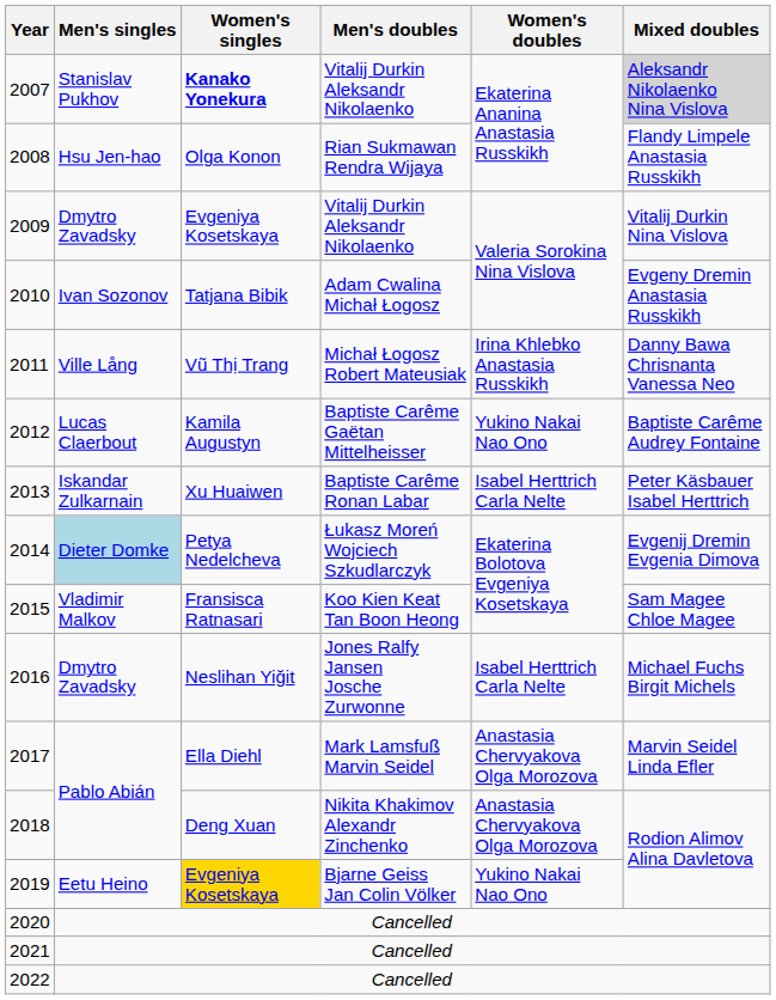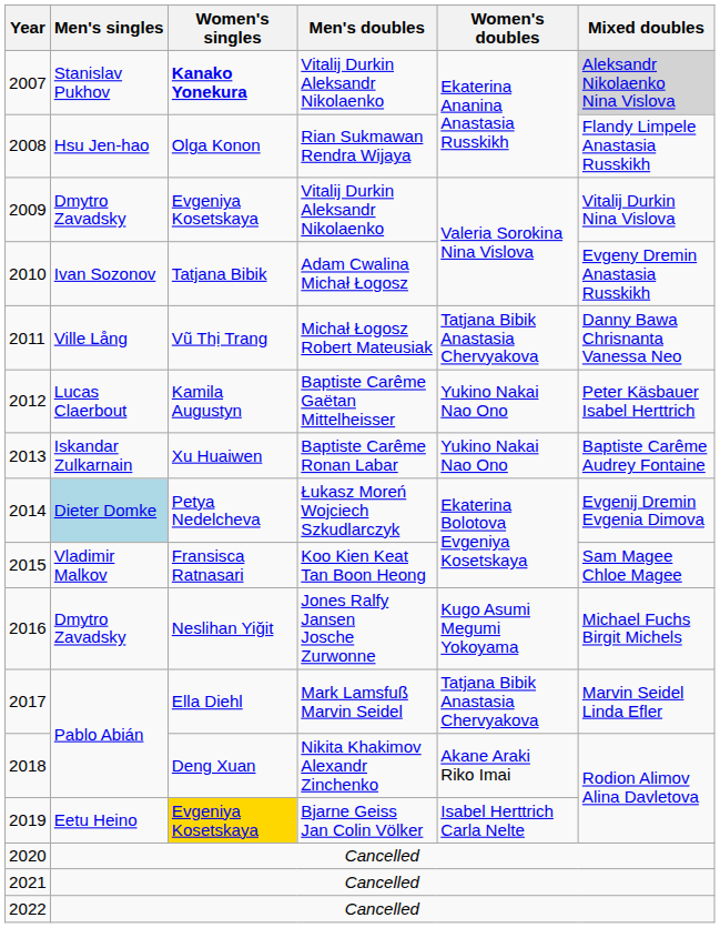 <table class=wikitable style="font-size:90%;">
 <tr>
 <th>Year</th>
 <th>Men's singles</th>
 <th>Women's singles</th>
 <th>Men's doubles</th>
 <th>Women's doubles</th>
 <th>Mixed doubles</th>
 </tr>
 <tr>
 <td>2007</td>
 <td> <a href='#'>Stanislav Pukhov</a></td>
 <td><strong> <a href='#'>Kanako Yonekura</a></strong></td>
 <td> <a href='#'>Vitalij Durkin</a> <br>  <a href='#'>Aleksandr Nikolaenko</a></td>
 <td rowspan=2> <a href='#'>Ekaterina Ananina</a> <br>   <a href='#'>Anastasia Russkikh</a></td>
 <td style="background: lightgrey;"> <a href='#'>Aleksandr Nikolaenko</a> <br>   <a href='#'>Nina Vislova</a></td>
 </tr>
 <tr>
 <td>2008</td>
 <td> <a href='#'>Hsu Jen-hao</a></td>
 <td> <a href='#'>Olga Konon</a></td>
 <td> <a href='#'>Rian Sukmawan</a> <br>  <a href='#'>Rendra Wijaya</a></td>
 <td> <a href='#'>Flandy Limpele</a> <br>   <a href='#'>Anastasia Russkikh</a></td>
 </tr>
 <tr>
 <td>2009</td>
 <td> <a href='#'>Dmytro Zavadsky</a></td>
 <td> <a href='#'>Evgeniya Kosetskaya</a></td>
 <td> <a href='#'>Vitalij Durkin</a> <br>  <a href='#'>Aleksandr Nikolaenko</a></td>
 <td rowspan=2> <a href='#'>Valeria Sorokina</a> <br>  <a href='#'>Nina Vislova</a></td>
 <td> <a href='#'>Vitalij Durkin</a> <br>   <a href='#'>Nina Vislova</a></td>
 </tr>
 <tr>
 <td>2010</td>
 <td> <a href='#'>Ivan Sozonov</a></td>
 <td> <a href='#'>Tatjana Bibik</a></td>
 <td> <a href='#'>Adam Cwalina</a> <br>  <a href='#'>Michał Łogosz</a></td>
 <td> <a href='#'>Evgeny Dremin</a> <br>   <a href='#'>Anastasia Russkikh</a></td>
 </tr>
 <tr>
 <td>2011</td>
 <td> <a href='#'>Ville Lång</a></td>
 <td> <a href='#'>Vũ Thị Trang</a></td>
 <td> <a href='#'>Michał Łogosz</a> <br>  <a href='#'>Robert Mateusiak</a></td>
-<td> <a href='#'>Irina Khlebko</a> <br>  <a href='#'>Anastasia Russkikh</a></td>
+<td> <a href='#'>Tatjana Bibik</a><br> <a href='#'>Anastasia Chervyakova</a></td>
 <td> <a href='#'>Danny Bawa Chrisnanta</a> <br>   <a href='#'>Vanessa Neo</a></td>
 </tr>
 <tr>
 <td>2012</td>
 <td> <a href='#'>Lucas Claerbout</a></td>
 <td> <a href='#'>Kamila Augustyn</a></td>
 <td> <a href='#'>Baptiste Carême</a><br> <a href='#'>Gaëtan Mittelheisser</a></td>
 <td> <a href='#'>Yukino Nakai</a><br> <a href='#'>Nao Ono</a></td>
-<td> <a href='#'>Baptiste Carême</a><br> <a href='#'>Audrey Fontaine</a></td>
+<td> <a href='#'>Peter Käsbauer</a><br> <a href='#'>Isabel Herttrich</a></td>
 </tr>
 <tr>
 <td>2013</td>
 <td> <a href='#'>Iskandar Zulkarnain</a></td>
 <td> <a href='#'>Xu Huaiwen</a></td>
 <td> <a href='#'>Baptiste Carême</a><br> <a href='#'>Ronan Labar</a></td>
-<td> <a href='#'>Isabel Herttrich</a><br> <a href='#'>Carla Nelte</a></td>
-<td> <a href='#'>Peter Käsbauer</a><br> <a href='#'>Isabel Herttrich</a></td>
+<td> <a href='#'>Yukino Nakai</a><br> <a href='#'>Nao Ono</a></td>
+<td> <a href='#'>Baptiste Carême</a><br> <a href='#'>Audrey Fontaine</a></td>
 </tr>
 <tr>
 <td>2014</td>
 <td style="background: lightblue;"> <a href='#'>Dieter Domke</a></td>
 <td> <a href='#'>Petya Nedelcheva</a></td>
 <td> <a href='#'>Łukasz Moreń</a><br> <a href='#'>Wojciech Szkudlarczyk</a></td>
 <td rowspan=2> <a href='#'>Ekaterina Bolotova</a><br> <a href='#'>Evgeniya Kosetskaya</a></td>
 <td> <a href='#'>Evgenij Dremin</a><br> <a href='#'>Evgenia Dimova</a></td>
 </tr>
 <tr>
 <td>2015</td>
 <td> <a href='#'>Vladimir Malkov</a></td>
 <td> <a href='#'>Fransisca Ratnasari</a></td>
 <td> <a href='#'>Koo Kien Keat</a><br> <a href='#'>Tan Boon Heong</a></td>
 <td> <a href='#'>Sam Magee</a><br> <a href='#'>Chloe Magee</a></td>
 </tr>
 <tr>
 <td>2016</td>
 <td> <a href='#'>Dmytro Zavadsky</a></td>
 <td> <a href='#'>Neslihan Yiğit</a></td>
 <td> <a href='#'>Jones Ralfy Jansen</a><br> <a href='#'>Josche Zurwonne</a></td>
-<td> <a href='#'>Isabel Herttrich</a><br> <a href='#'>Carla Nelte</a></td>
+<td> <a href='#'>Kugo Asumi</a><br> <a href='#'>Megumi Yokoyama</a></td>
 <td> <a href='#'>Michael Fuchs</a><br> <a href='#'>Birgit Michels</a></td>
 </tr>
 <tr>
 <td>2017</td>
 <td rowspan=2> <a href='#'>Pablo Abián</a></td>
 <td> <a href='#'>Ella Diehl</a></td>
 <td> <a href='#'>Mark Lamsfuß</a><br> <a href='#'>Marvin Seidel</a></td>
-<td> <a href='#'>Anastasia Chervyakova</a><br> <a href='#'>Olga Morozova</a></td>
+<td> <a href='#'>Tatjana Bibik</a><br> <a href='#'>Anastasia Chervyakova</a></td>
 <td> <a href='#'>Marvin Seidel</a><br> <a href='#'>Linda Efler</a></td>
 </tr>
 <tr>
 <td>2018</td>
 <td> <a href='#'>Deng Xuan</a></td>
 <td> <a href='#'>Nikita Khakimov</a><br> <a href='#'>Alexandr Zinchenko</a></td>
-<td> <a href='#'>Anastasia Chervyakova</a><br> <a href='#'>Olga Morozova</a></td>
+<td> <a href='#'>Akane Araki</a><br> Riko Imai</td>
 <td rowspan=2> <a href='#'>Rodion Alimov</a><br> <a href='#'>Alina Davletova</a></td>
 </tr>
 <tr>
 <td>2019</td>
 <td> <a href='#'>Eetu Heino</a></td>
 <td style="background: gold;"> <a href='#'>Evgeniya Kosetskaya</a></td>
 <td> <a href='#'>Bjarne Geiss</a><br> <a href='#'>Jan Colin Völker</a></td>
-<td> <a href='#'>Yukino Nakai</a><br> <a href='#'>Nao Ono</a></td>
+<td> <a href='#'>Isabel Herttrich</a><br> <a href='#'>Carla Nelte</a></td>
 </tr>
 <tr>
 <td>2020</td>
 <td colspan="5" align="center"><em>Cancelled</em></td>
 </tr>
 <tr>
 <td>2021</td>
 <td colspan="5" align="center"><em>Cancelled</em></td>
 </tr>
 <tr>
 <td>2022</td>
 <td colspan="5" align="center"><em>Cancelled</em></td>
 </tr>
 </table>
